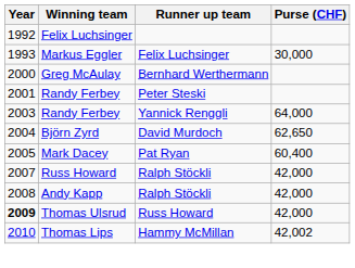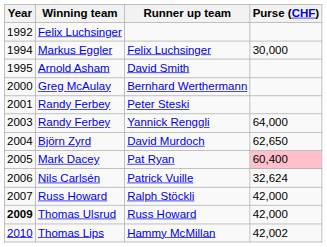 <table class="wikitable">
 <tr>
 <th>Year</th>
 <th>Winning team</th>
 <th>Runner up team</th>
 <th>Purse (<a href='#'>CHF</a>)</th>
 </tr>
 <tr>
 <td>1992</td>
 <td> <a href='#'>Felix Luchsinger</a></td>
 <td></td>
 <td></td>
 </tr>
 <tr>
-<td>1993</td>
+<td>1994</td>
 <td> <a href='#'>Markus Eggler</a></td>
 <td> <a href='#'>Felix Luchsinger</a></td>
 <td>30,000</td>
+</tr>
+<tr>
+<td>1995</td>
+<td> <a href='#'>Arnold Asham</a></td>
+<td> <a href='#'>David Smith</a></td>
+<td></td>
 </tr>
 <tr>
 <td>2000</td>
 <td> <a href='#'>Greg McAulay</a></td>
 <td> <a href='#'>Bernhard Werthermann</a></td>
 <td></td>
 </tr>
 <tr>
 <td>2001</td>
 <td> <a href='#'>Randy Ferbey</a></td>
 <td> <a href='#'>Peter Steski</a></td>
 <td></td>
 </tr>
 <tr>
 <td>2003</td>
 <td> <a href='#'>Randy Ferbey</a></td>
 <td> <a href='#'>Yannick Renggli</a></td>
 <td>64,000</td>
 </tr>
 <tr>
 <td>2004</td>
 <td> <a href='#'>Björn Zyrd</a></td>
 <td> <a href='#'>David Murdoch</a></td>
 <td>62,650</td>
 </tr>
 <tr>
 <td>2005</td>
 <td> <a href='#'>Mark Dacey</a></td>
 <td> <a href='#'>Pat Ryan</a></td>
-<td>60,400</td>
+<td style="background: pink;">60,400</td>
+</tr>
+<tr>
+<td>2006</td>
+<td> <a href='#'>Nils Carlsén</a></td>
+<td> <a href='#'>Patrick Vuille</a></td>
+<td>32,624</td>
 </tr>
 <tr>
 <td>2007</td>
 <td> <a href='#'>Russ Howard</a></td>
-<td> <a href='#'>Ralph Stöckli</a></td>
-<td>42,000</td>
-</tr>
-<tr>
-<td>2008</td>
-<td> <a href='#'>Andy Kapp</a></td>
 <td> <a href='#'>Ralph Stöckli</a></td>
 <td>42,000</td>
 </tr>
 <tr>
 <td><strong>2009</strong></td>
 <td> <a href='#'>Thomas Ulsrud</a></td>
 <td> <a href='#'>Russ Howard</a></td>
 <td>42,000</td>
 </tr>
 <tr>
 <td><a href='#'>2010</a></td>
 <td> <a href='#'>Thomas Lips</a></td>
 <td> <a href='#'>Hammy McMillan</a></td>
 <td>42,002</td>
 </tr>
 </table>
